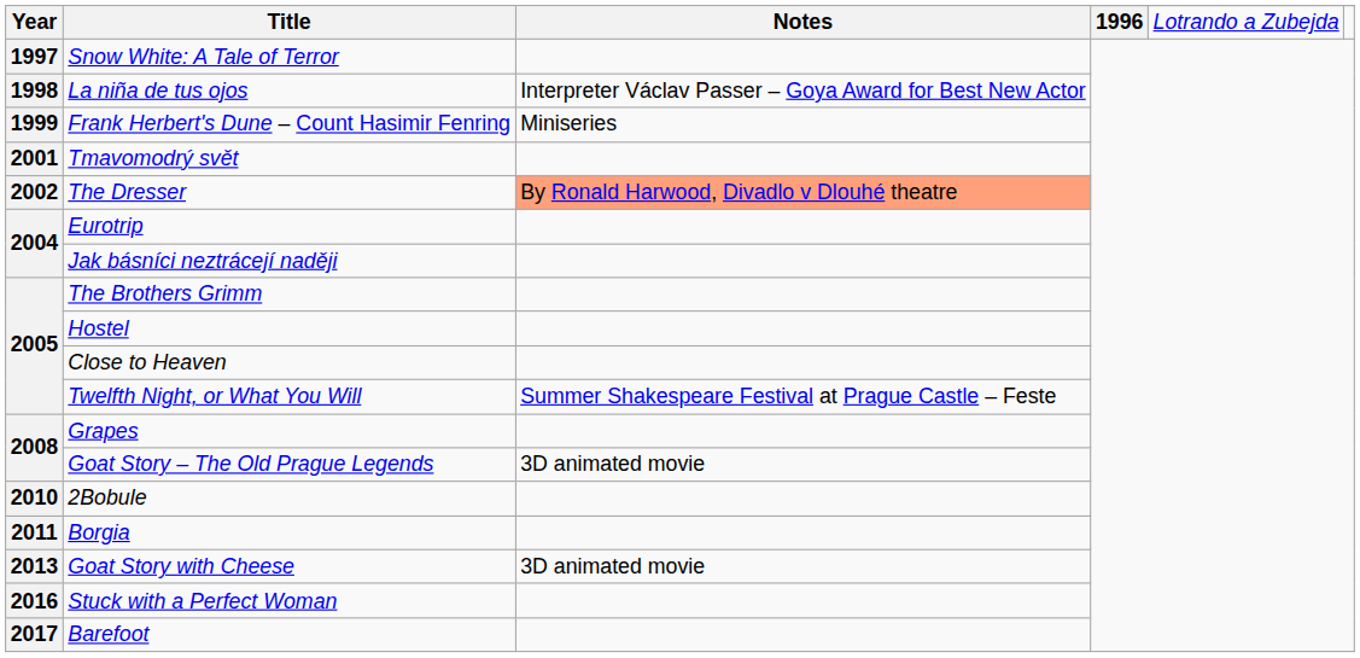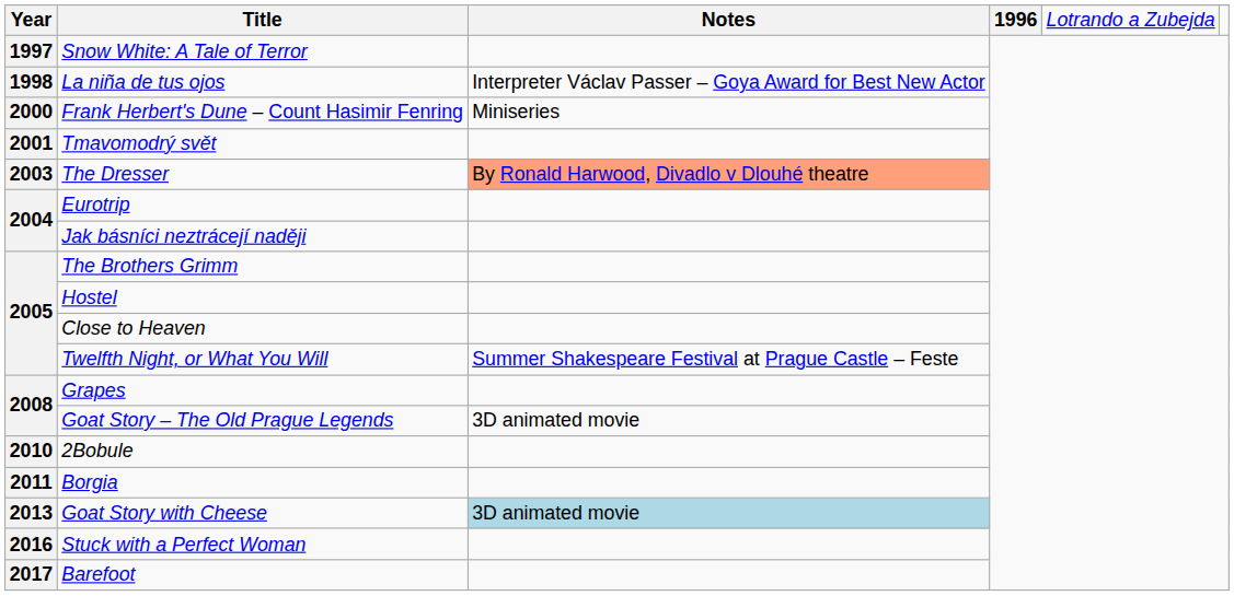 <table class="wikitable sortable">
 <tr>
 <th rowspan="2">Year</th>
 <th rowspan="2">Title</th>
 <th rowspan="2" class="unsortable">Notes</th>
 </tr>
 <tr>
 <th rowspan="1">1996</th>
 <td><em><a href='#'>Lotrando a Zubejda</a></em></td>
 <td></td>
 </tr>
 <tr>
 <th rowspan="1">1997</th>
 <td><em><a href='#'>Snow White: A Tale of Terror</a></em></td>
 <td></td>
 </tr>
 <tr>
 <th rowspan="1">1998</th>
 <td><em><a href='#'>La niña de tus ojos</a></em></td>
 <td>Interpreter Václav Passer – <a href='#'>Goya Award for Best New Actor</a></td>
 </tr>
 <tr>
-<th rowspan="1">1999</th>
+<th rowspan="1">2000</th>
 <td><em><a href='#'>Frank Herbert's Dune</a></em> – <a href='#'>Count Hasimir Fenring</a></td>
 <td>Miniseries</td>
 </tr>
 <tr>
 <th rowspan="1">2001</th>
 <td><em><a href='#'>Tmavomodrý svět</a></em></td>
 <td></td>
 </tr>
 <tr>
-<th rowspan="1">2002</th>
+<th rowspan="1">2003</th>
 <td><em><a href='#'>The Dresser</a></em></td>
 <td style="background: lightsalmon;">By <a href='#'>Ronald Harwood</a>, <a href='#'>Divadlo v Dlouhé</a> theatre</td>
 </tr>
 <tr>
 <th rowspan="2">2004</th>
 <td><em><a href='#'>Eurotrip</a></em></td>
 <td></td>
 </tr>
 <tr>
 <td><em><a href='#'>Jak básníci neztrácejí naději</a></em></td>
 <td></td>
 </tr>
 <tr>
 <th rowspan="4">2005</th>
 <td><em><a href='#'>The Brothers Grimm</a></em></td>
 <td></td>
 </tr>
 <tr>
 <td><em><a href='#'>Hostel</a></em></td>
 <td></td>
 </tr>
 <tr>
 <td><em>Close to Heaven</em></td>
 <td></td>
 </tr>
 <tr>
 <td><em><a href='#'>Twelfth Night, or What You Will</a></em></td>
 <td><a href='#'>Summer Shakespeare Festival</a> at <a href='#'>Prague Castle</a> – Feste</td>
 </tr>
 <tr>
 <th rowspan="2">2008</th>
 <td><em><a href='#'>Grapes</a></em></td>
 <td></td>
 </tr>
 <tr>
 <td><em><a href='#'>Goat Story – The Old Prague Legends</a></em></td>
 <td>3D animated movie</td>
 </tr>
 <tr>
 <th rowspan="1">2010</th>
 <td><em>2Bobule</em></td>
 <td></td>
 </tr>
 <tr>
 <th rowspan="1">2011</th>
 <td><em><a href='#'>Borgia</a></em></td>
 <td></td>
 </tr>
 <tr>
 <th rowspan="1">2013</th>
 <td><em><a href='#'>Goat Story with Cheese</a></em></td>
-<td>3D animated movie</td>
+<td style="background: lightblue;">3D animated movie</td>
 </tr>
 <tr>
 <th rowspan="1">2016</th>
 <td><em><a href='#'>Stuck with a Perfect Woman</a></em></td>
 <td></td>
 </tr>
 <tr>
 <th rowspan="1">2017</th>
 <td><em><a href='#'>Barefoot</a></em></td>
 <td></td>
 </tr>
 </table>
